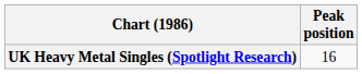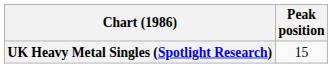 <table class="wikitable plainrowheaders" style="text-align:center">
 <tr>
 <th>Chart (1986)</th>
 <th>Peak<br>position</th>
 </tr>
 <tr>
 <th scope="row">UK Heavy Metal Singles (<a href='#'>Spotlight Research</a>)</th>
-<td>16</td>
+<td>15</td>
 </tr>
 </table>
